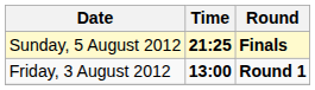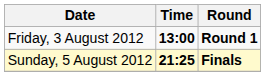 <table class="wikitable">
 <tr>
 <th>Date</th>
 <th>Time</th>
 <th>Round</th>
 </tr>
 <tr>
+<td>Friday, 3 August 2012</td>
+<td><strong>13:00</strong></td>
+<td><strong>Round 1</strong></td>
+</tr>
+<tr>
 <td style=background:lemonchiffon>Sunday, 5 August 2012</td>
 <td style=background:lemonchiffon><strong>21:25</strong></td>
 <td style=background:lemonchiffon><strong>Finals</strong></td>
 </tr>
 <tr>
-<td>Friday, 3 August 2012</td>
-<td><strong>13:00</strong></td>
-<td><strong>Round 1</strong></td>
-</tr>
-<tr>
 </tr>
 </table>
